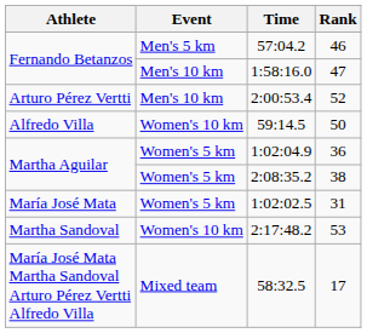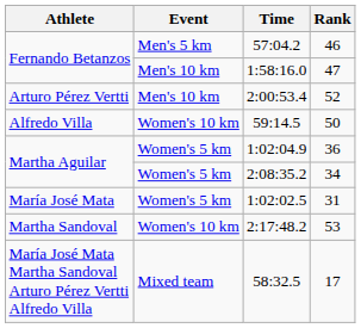 <table class="wikitable" style="font-size:90%;">
 <tr>
 <th>Athlete</th>
 <th>Event</th>
 <th>Time</th>
 <th>Rank</th>
 </tr>
 <tr align=center>
 <td align=left rowspan=2><a href='#'>Fernando Betanzos</a></td>
 <td align=left><a href='#'>Men's 5 km</a></td>
 <td>57:04.2</td>
 <td>46</td>
 </tr>
 <tr align=center>
 <td align=left><a href='#'>Men's 10 km</a></td>
 <td>1:58:16.0</td>
 <td>47</td>
 </tr>
 <tr align=center>
 <td align=left><a href='#'>Arturo Pérez Vertti</a></td>
 <td align=left><a href='#'>Men's 10 km</a></td>
 <td>2:00:53.4</td>
 <td>52</td>
 </tr>
 <tr align=center>
 <td align=left><a href='#'>Alfredo Villa</a></td>
 <td align=left><a href='#'>Women's 10 km</a></td>
 <td>59:14.5</td>
 <td>50</td>
 </tr>
 <tr align=center>
 <td align=left rowspan=2><a href='#'>Martha Aguilar</a></td>
 <td align=left><a href='#'>Women's 5 km</a></td>
 <td>1:02:04.9</td>
 <td>36</td>
 </tr>
 <tr align=center>
 <td align=left><a href='#'>Women's 5 km</a></td>
 <td>2:08:35.2</td>
-<td>38</td>
+<td>34</td>
 </tr>
 <tr align=center>
 <td align=left><a href='#'>María José Mata</a></td>
 <td align=left><a href='#'>Women's 5 km</a></td>
 <td>1:02:02.5</td>
 <td>31</td>
 </tr>
 <tr align=center>
 <td align=left><a href='#'>Martha Sandoval</a></td>
 <td align=left><a href='#'>Women's 10 km</a></td>
 <td>2:17:48.2</td>
 <td>53</td>
 </tr>
 <tr align=center>
 <td align=left><a href='#'>María José Mata</a><br><a href='#'>Martha Sandoval</a><br><a href='#'>Arturo Pérez Vertti</a><br><a href='#'>Alfredo Villa</a></td>
 <td align=left><a href='#'>Mixed team</a></td>
 <td>58:32.5</td>
 <td>17</td>
 </tr>
 </table>
